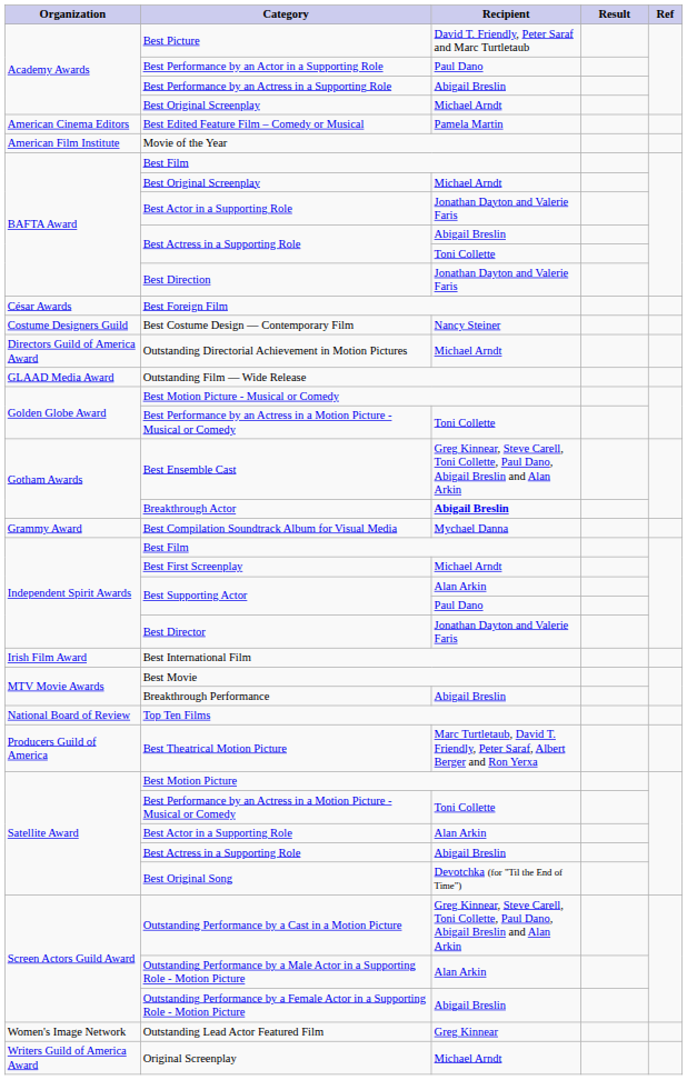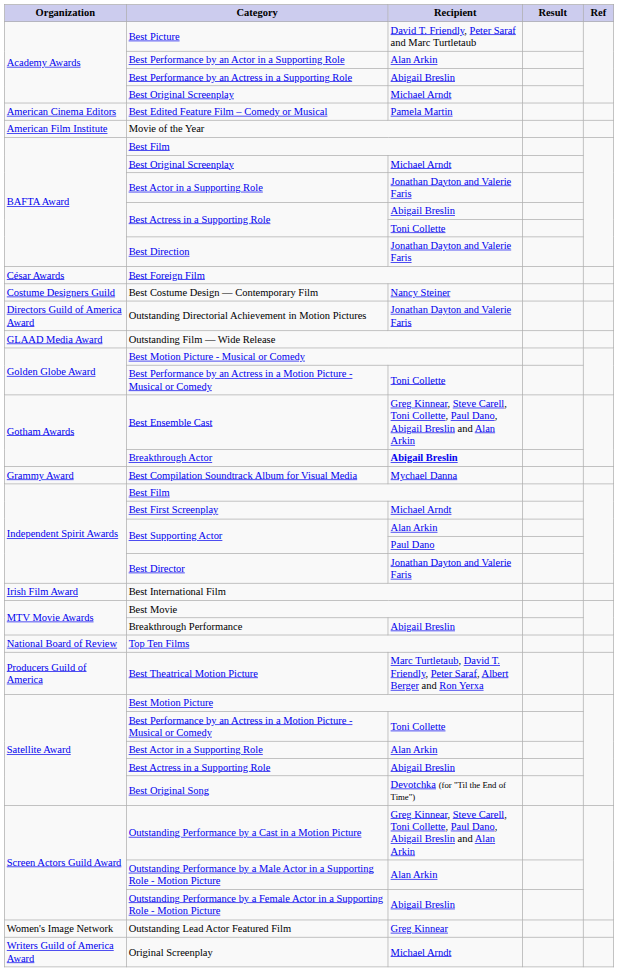 <table class="wikitable" style="font-size: 95%;" width="100%">
 <tr align="center">
 <th style="background:#CCCCEE;" width="20%">Organization</th>
 <th style="background:#CCCCEE;" width="43%">Category</th>
 <th style="background:#CCCCEE;" width="22%">Recipient</th>
 <th style="background:#CCCCEE;" width="10%">Result</th>
 <th style="background:#CCCCEE;" width="5%">Ref</th>
 </tr>
 <tr>
 <td rowspan="4"><a href='#'>Academy Awards</a></td>
 <td><a href='#'>Best Picture</a></td>
 <td><a href='#'>David T. Friendly</a>, <a href='#'>Peter Saraf</a> and Marc Turtletaub</td>
 <td></td>
 <td rowspan="4" align="center"></td>
 </tr>
 <tr>
 <td><a href='#'>Best Performance by an Actor in a Supporting Role</a></td>
-<td><a href='#'>Paul Dano</a></td>
+<td><a href='#'>Alan Arkin</a></td>
 <td></td>
 </tr>
 <tr>
 <td><a href='#'>Best Performance by an Actress in a Supporting Role</a></td>
 <td><a href='#'>Abigail Breslin</a></td>
 <td></td>
 </tr>
 <tr>
 <td><a href='#'>Best Original Screenplay</a></td>
 <td><a href='#'>Michael Arndt</a></td>
 <td></td>
 </tr>
 <tr>
 <td><a href='#'>American Cinema Editors</a></td>
 <td><a href='#'>Best Edited Feature Film – Comedy or Musical</a></td>
 <td><a href='#'>Pamela Martin</a></td>
 <td></td>
 <td align="center"></td>
 </tr>
 <tr>
 <td><a href='#'>American Film Institute</a></td>
 <td colspan="2">Movie of the Year</td>
 <td></td>
 <td align="center"></td>
 </tr>
 <tr>
 <td rowspan="6"><a href='#'>BAFTA Award</a></td>
 <td colspan="2"><a href='#'>Best Film</a></td>
 <td></td>
 <td rowspan="6" align="center"></td>
 </tr>
 <tr>
 <td><a href='#'>Best Original Screenplay</a></td>
 <td><a href='#'>Michael Arndt</a></td>
 <td></td>
 </tr>
 <tr>
 <td><a href='#'>Best Actor in a Supporting Role</a></td>
 <td><a href='#'>Jonathan Dayton and Valerie Faris</a></td>
 <td></td>
 </tr>
 <tr>
 <td rowspan="2"><a href='#'>Best Actress in a Supporting Role</a></td>
 <td><a href='#'>Abigail Breslin</a></td>
 <td></td>
 </tr>
 <tr>
 <td><a href='#'>Toni Collette</a></td>
 <td></td>
 </tr>
 <tr>
 <td><a href='#'>Best Direction</a></td>
 <td><a href='#'>Jonathan Dayton and Valerie Faris</a></td>
 <td></td>
 </tr>
 <tr>
 <td><a href='#'>César Awards</a></td>
 <td colspan="2"><a href='#'>Best Foreign Film</a></td>
 <td></td>
 <td align="center"></td>
 </tr>
 <tr>
 <td><a href='#'>Costume Designers Guild</a></td>
 <td>Best Costume Design — Contemporary Film</td>
 <td><a href='#'>Nancy Steiner</a></td>
 <td></td>
 <td align="center"></td>
 </tr>
 <tr>
 <td><a href='#'>Directors Guild of America Award</a></td>
 <td>Outstanding Directorial Achievement in Motion Pictures</td>
-<td><a href='#'>Michael Arndt</a></td>
+<td><a href='#'>Jonathan Dayton and Valerie Faris</a></td>
 <td></td>
 <td align="center"></td>
 </tr>
 <tr>
 <td><a href='#'>GLAAD Media Award</a></td>
 <td colspan="2">Outstanding Film — Wide Release</td>
 <td></td>
 <td align="center"></td>
 </tr>
 <tr>
 <td rowspan="2"><a href='#'>Golden Globe Award</a></td>
 <td colspan="2"><a href='#'>Best Motion Picture - Musical or Comedy</a></td>
 <td></td>
 <td rowspan="2" align="center"></td>
 </tr>
 <tr>
 <td><a href='#'>Best Performance by an Actress in a Motion Picture - Musical or Comedy</a></td>
 <td><a href='#'>Toni Collette</a></td>
 <td></td>
 </tr>
 <tr>
 <td rowspan="2"><a href='#'>Gotham Awards</a></td>
 <td><a href='#'>Best Ensemble Cast</a></td>
 <td><a href='#'>Greg Kinnear</a>, <a href='#'>Steve Carell</a>, <a href='#'>Toni Collette</a>, <a href='#'>Paul Dano</a>, <a href='#'>Abigail Breslin</a> and <a href='#'>Alan Arkin</a></td>
 <td></td>
 <td rowspan="2" align="center"></td>
 </tr>
 <tr>
 <td><a href='#'>Breakthrough Actor</a></td>
 <td><strong><a href='#'>Abigail Breslin</a></strong></td>
 <td></td>
 </tr>
 <tr>
 <td><a href='#'>Grammy Award</a></td>
 <td><a href='#'>Best Compilation Soundtrack Album for Visual Media</a></td>
 <td><a href='#'>Mychael Danna</a></td>
 <td></td>
 <td align="center"></td>
 </tr>
 <tr>
 <td rowspan="5"><a href='#'>Independent Spirit Awards</a></td>
 <td colspan="2"><a href='#'>Best Film</a></td>
 <td></td>
 <td rowspan="5" align="center"></td>
 </tr>
 <tr>
 <td><a href='#'>Best First Screenplay</a></td>
 <td><a href='#'>Michael Arndt</a></td>
 <td></td>
 </tr>
 <tr>
 <td rowspan="2"><a href='#'>Best Supporting Actor</a></td>
 <td><a href='#'>Alan Arkin</a></td>
 <td></td>
 </tr>
 <tr>
 <td><a href='#'>Paul Dano</a></td>
 <td></td>
 </tr>
 <tr>
 <td><a href='#'>Best Director</a></td>
 <td><a href='#'>Jonathan Dayton and Valerie Faris</a></td>
 <td></td>
 </tr>
 <tr>
 <td><a href='#'>Irish Film Award</a></td>
 <td colspan="2">Best International Film</td>
 <td></td>
 <td align="center"></td>
 </tr>
 <tr>
 <td rowspan="2"><a href='#'>MTV Movie Awards</a></td>
 <td colspan="2">Best Movie</td>
 <td></td>
 <td rowspan="2" align="center"></td>
 </tr>
 <tr>
 <td>Breakthrough Performance</td>
 <td><a href='#'>Abigail Breslin</a></td>
 <td></td>
 </tr>
 <tr>
 <td><a href='#'>National Board of Review</a></td>
 <td colspan="2"><a href='#'>Top Ten Films</a></td>
 <td></td>
 <td align="center"></td>
 </tr>
 <tr>
 <td><a href='#'>Producers Guild of America</a></td>
 <td><a href='#'>Best Theatrical Motion Picture</a></td>
 <td><a href='#'>Marc Turtletaub</a>, <a href='#'>David T. Friendly</a>, <a href='#'>Peter Saraf</a>, <a href='#'>Albert Berger</a> and <a href='#'>Ron Yerxa</a></td>
 <td></td>
 <td align="center"></td>
 </tr>
 <tr>
 <td rowspan="5"><a href='#'>Satellite Award</a></td>
 <td colspan="2"><a href='#'>Best Motion Picture</a></td>
 <td></td>
 <td rowspan="5" align="center"></td>
 </tr>
 <tr>
 <td><a href='#'>Best Performance by an Actress in a Motion Picture - Musical or Comedy</a></td>
 <td><a href='#'>Toni Collette</a></td>
 <td></td>
 </tr>
 <tr>
 <td><a href='#'>Best Actor in a Supporting Role</a></td>
 <td><a href='#'>Alan Arkin</a></td>
 <td></td>
 </tr>
 <tr>
 <td><a href='#'>Best Actress in a Supporting Role</a></td>
 <td><a href='#'>Abigail Breslin</a></td>
 <td></td>
 </tr>
 <tr>
 <td><a href='#'>Best Original Song</a></td>
 <td><a href='#'>Devotchka</a> <small>(for "Til the End of Time")</small></td>
 <td></td>
 </tr>
 <tr>
 <td rowspan="3"><a href='#'>Screen Actors Guild Award</a></td>
 <td><a href='#'>Outstanding Performance by a Cast in a Motion Picture</a></td>
 <td><a href='#'>Greg Kinnear</a>, <a href='#'>Steve Carell</a>, <a href='#'>Toni Collette</a>, <a href='#'>Paul Dano</a>, <a href='#'>Abigail Breslin</a> and <a href='#'>Alan Arkin</a></td>
 <td></td>
 <td rowspan="3" align="center"></td>
 </tr>
 <tr>
 <td><a href='#'>Outstanding Performance by a Male Actor in a Supporting Role - Motion Picture</a></td>
 <td><a href='#'>Alan Arkin</a></td>
 <td></td>
 </tr>
 <tr>
 <td><a href='#'>Outstanding Performance by a Female Actor in a Supporting Role - Motion Picture</a></td>
 <td><a href='#'>Abigail Breslin</a></td>
 <td></td>
 </tr>
 <tr>
 <td>Women's Image Network</td>
 <td>Outstanding Lead Actor Featured Film</td>
 <td><a href='#'>Greg Kinnear</a></td>
 <td></td>
 <td align="center"></td>
 </tr>
 <tr>
 <td><a href='#'>Writers Guild of America Award</a></td>
 <td>Original Screenplay</td>
 <td><a href='#'>Michael Arndt</a></td>
 <td></td>
 <td align="center"></td>
 </tr>
 </table>
